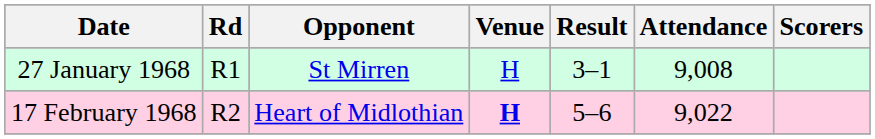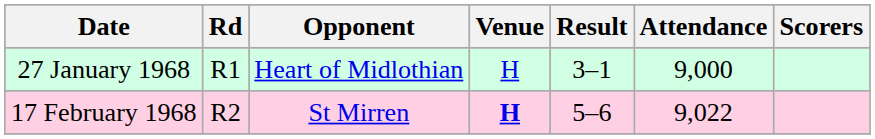 <table class="wikitable sortable" style="font-size:95%; text-align:center">
 <tr>
 <th>Date</th>
 <th>Rd</th>
 <th>Opponent</th>
 <th>Venue</th>
 <th>Result</th>
 <th>Attendance</th>
 <th>Scorers</th>
 </tr>
 <tr bgcolor = "#d0ffe3">
 <td>27 January 1968</td>
 <td>R1</td>
-<td><a href='#'>St Mirren</a></td>
+<td><a href='#'>Heart of Midlothian</a></td>
 <td><a href='#'>H</a></td>
 <td>3–1</td>
-<td>9,008</td>
+<td>9,000</td>
 <td></td>
 </tr>
 <tr bgcolor = "#ffd0e3">
 <td>17 February 1968</td>
 <td>R2</td>
-<td><a href='#'>Heart of Midlothian</a></td>
+<td><a href='#'>St Mirren</a></td>
 <td><strong><a href='#'>H</a></strong></td>
 <td>5–6</td>
 <td>9,022</td>
 <td></td>
 </tr>
 </table>
